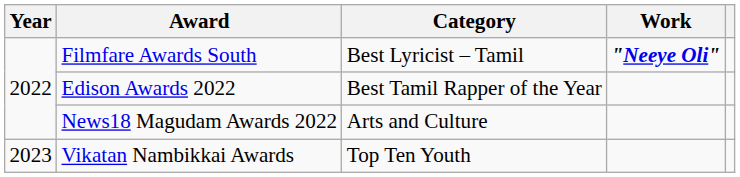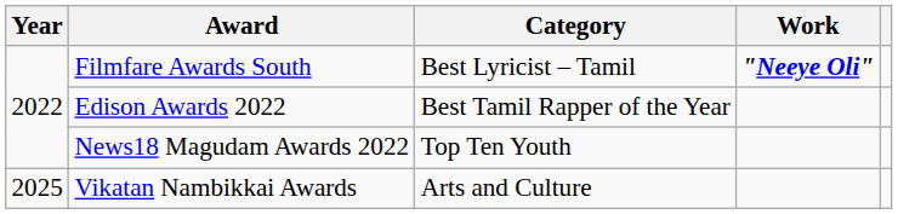 <table class="wikitable sortable">
 <tr>
 <th>Year</th>
 <th>Award</th>
 <th>Category</th>
 <th>Work</th>
 <th scope="col" class="unsortable"></th>
 </tr>
 <tr>
 <td rowspan="3">2022</td>
 <td><a href='#'>Filmfare Awards South</a></td>
 <td>Best Lyricist – Tamil</td>
 <td><strong><em>"<a href='#'>Neeye Oli</a>"</em></strong></td>
 <td></td>
 </tr>
 <tr>
 <td><a href='#'>Edison Awards</a> 2022</td>
 <td>Best Tamil Rapper of the Year</td>
 <td></td>
 <td></td>
 </tr>
 <tr>
 <td><a href='#'>News18</a> Magudam Awards 2022</td>
+<td>Top Ten Youth</td>
+<td></td>
+<td></td>
+</tr>
+<tr>
+<td>2025</td>
+<td><a href='#'>Vikatan</a> Nambikkai Awards</td>
 <td>Arts and Culture</td>
 <td></td>
 <td></td>
 </tr>
-<tr>
-<td>2023</td>
-<td><a href='#'>Vikatan</a> Nambikkai Awards</td>
-<td>Top Ten Youth</td>
-<td></td>
-<td></td>
-</tr>
 </table>
